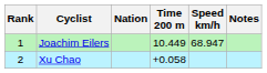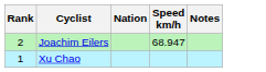 <table class="wikitable sortable" style="text-align:center;">
 <tr>
 <th>Rank</th>
 <th>Cyclist</th>
 <th>Nation</th>
-<th>Time<br>200 m</th>
 <th>Speed<br>km/h</th>
 <th>Notes</th>
 </tr>
 <tr bgcolor=bbf3bb>
-<td>1</td>
+<td>2</td>
 <td align=left><a href='#'>Joachim Eilers</a></td>
 <td align=left></td>
-<td>10.449</td>
 <td>68.947</td>
 <td></td>
 </tr>
 <tr bgcolor=bbf3ff>
-<td>2</td>
+<td>1</td>
 <td align=left><a href='#'>Xu Chao</a></td>
 <td align=left></td>
-<td data-sort-value=10.507>+0.058</td>
 <td></td>
 <td></td>
 </tr>
 </table>
